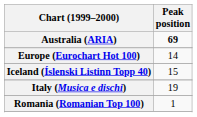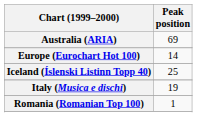 <table class="wikitable sortable plainrowheaders" style="text-align:center">
 <tr>
 <th scope="col">Chart (1999–2000)</th>
 <th scope="col">Peak<br>position</th>
 </tr>
 <tr>
 <th scope="row">Australia (<a href='#'>ARIA</a>)</th>
-<td><strong>69</strong></td>
+<td>69</td>
 </tr>
 <tr>
 </tr>
 <tr>
 </tr>
 <tr>
 </tr>
 <tr>
 <th scope="row">Europe (<a href='#'>Eurochart Hot 100</a>)</th>
 <td>14</td>
 </tr>
 <tr>
 </tr>
 <tr>
 </tr>
 <tr>
 <th scope="row">Iceland (<a href='#'>Íslenski Listinn Topp 40</a>)</th>
-<td>15</td>
+<td>25</td>
 </tr>
 <tr>
 </tr>
 <tr>
 <th scope="row">Italy (<em><a href='#'>Musica e dischi</a></em>)</th>
 <td>19</td>
 </tr>
 <tr>
 </tr>
 <tr>
 </tr>
 <tr>
 </tr>
 <tr>
 </tr>
 <tr>
 <th scope="row">Romania (<a href='#'>Romanian Top 100</a>)</th>
 <td>1</td>
 </tr>
 <tr>
 </tr>
 <tr>
 </tr>
 <tr>
 </tr>
 <tr>
 </tr>
 <tr>
 </tr>
 <tr>
 </tr>
 <tr>
 </tr>
 <tr>
 </tr>
 </table>
